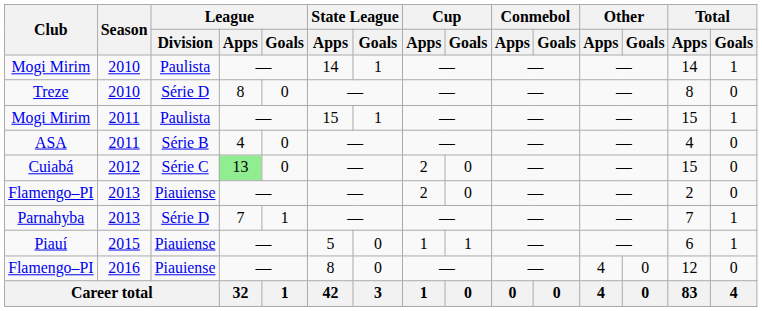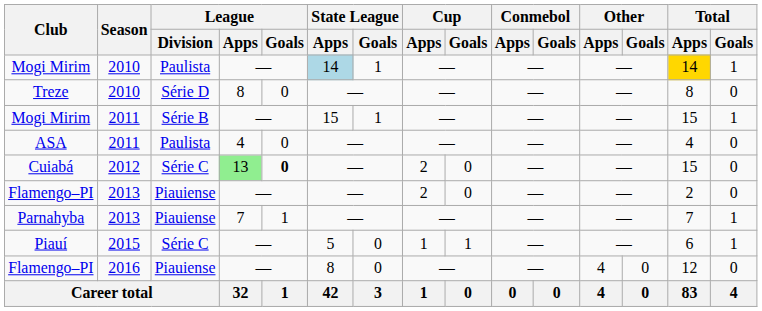 <table class="wikitable" style="text-align: center;">
 <tr>
 <th rowspan="2">Club</th>
 <th rowspan="2">Season</th>
 <th colspan="3">League</th>
 <th colspan="2">State League</th>
 <th colspan="2">Cup</th>
 <th colspan="2">Conmebol</th>
 <th colspan="2">Other</th>
 <th colspan="2">Total</th>
 </tr>
 <tr>
 <th>Division</th>
 <th>Apps</th>
 <th>Goals</th>
 <th>Apps</th>
 <th>Goals</th>
 <th>Apps</th>
 <th>Goals</th>
 <th>Apps</th>
 <th>Goals</th>
 <th>Apps</th>
 <th>Goals</th>
 <th>Apps</th>
 <th>Goals</th>
 </tr>
 <tr>
 <td valign="center"><a href='#'>Mogi Mirim</a></td>
 <td><a href='#'>2010</a></td>
 <td><a href='#'>Paulista</a></td>
 <td colspan="2">—</td>
-<td>14</td>
+<td style="background: lightblue;">14</td>
 <td>1</td>
 <td colspan="2">—</td>
 <td colspan="2">—</td>
 <td colspan="2">—</td>
-<td>14</td>
+<td style="background: gold;">14</td>
 <td>1</td>
 </tr>
 <tr>
 <td valign="center"><a href='#'>Treze</a></td>
 <td><a href='#'>2010</a></td>
 <td><a href='#'>Série D</a></td>
 <td>8</td>
 <td>0</td>
 <td colspan="2">—</td>
 <td colspan="2">—</td>
 <td colspan="2">—</td>
 <td colspan="2">—</td>
 <td>8</td>
 <td>0</td>
 </tr>
 <tr>
 <td valign="center"><a href='#'>Mogi Mirim</a></td>
 <td><a href='#'>2011</a></td>
-<td><a href='#'>Paulista</a></td>
+<td><a href='#'>Série B</a></td>
 <td colspan="2">—</td>
 <td>15</td>
 <td>1</td>
 <td colspan="2">—</td>
 <td colspan="2">—</td>
 <td colspan="2">—</td>
 <td>15</td>
 <td>1</td>
 </tr>
 <tr>
 <td valign="center"><a href='#'>ASA</a></td>
 <td><a href='#'>2011</a></td>
-<td><a href='#'>Série B</a></td>
+<td><a href='#'>Paulista</a></td>
 <td>4</td>
 <td>0</td>
 <td colspan="2">—</td>
 <td colspan="2">—</td>
 <td colspan="2">—</td>
 <td colspan="2">—</td>
 <td>4</td>
 <td>0</td>
 </tr>
 <tr>
 <td valign="center"><a href='#'>Cuiabá</a></td>
 <td><a href='#'>2012</a></td>
 <td><a href='#'>Série C</a></td>
 <td style="background: lightgreen;">13</td>
-<td>0</td>
+<td><strong>0</strong></td>
 <td colspan="2">—</td>
 <td>2</td>
 <td>0</td>
 <td colspan="2">—</td>
 <td colspan="2">—</td>
 <td>15</td>
 <td>0</td>
 </tr>
 <tr>
 <td valign="center"><a href='#'>Flamengo–PI</a></td>
 <td><a href='#'>2013</a></td>
 <td><a href='#'>Piauiense</a></td>
 <td colspan="2">—</td>
 <td colspan="2">—</td>
 <td>2</td>
 <td>0</td>
 <td colspan="2">—</td>
 <td colspan="2">—</td>
 <td>2</td>
 <td>0</td>
 </tr>
 <tr>
 <td valign="center"><a href='#'>Parnahyba</a></td>
 <td><a href='#'>2013</a></td>
-<td><a href='#'>Série D</a></td>
+<td><a href='#'>Piauiense</a></td>
 <td>7</td>
 <td>1</td>
 <td colspan="2">—</td>
 <td colspan="2">—</td>
 <td colspan="2">—</td>
 <td colspan="2">—</td>
 <td>7</td>
 <td>1</td>
 </tr>
 <tr>
 <td valign="center"><a href='#'>Piauí</a></td>
 <td><a href='#'>2015</a></td>
-<td><a href='#'>Piauiense</a></td>
+<td><a href='#'>Série C</a></td>
 <td colspan="2">—</td>
 <td>5</td>
 <td>0</td>
 <td>1</td>
 <td>1</td>
 <td colspan="2">—</td>
 <td colspan="2">—</td>
 <td>6</td>
 <td>1</td>
 </tr>
 <tr>
 <td valign="center"><a href='#'>Flamengo–PI</a></td>
 <td><a href='#'>2016</a></td>
 <td><a href='#'>Piauiense</a></td>
 <td colspan="2">—</td>
 <td>8</td>
 <td>0</td>
 <td colspan="2">—</td>
 <td colspan="2">—</td>
 <td>4</td>
 <td>0</td>
 <td>12</td>
 <td>0</td>
 </tr>
 <tr>
 <th colspan="3"><strong>Career total</strong></th>
 <th>32</th>
 <th>1</th>
 <th>42</th>
 <th>3</th>
 <th>1</th>
 <th>0</th>
 <th>0</th>
 <th>0</th>
 <th>4</th>
 <th>0</th>
 <th>83</th>
 <th>4</th>
 </tr>
 </table>
